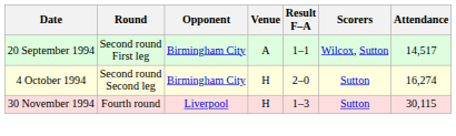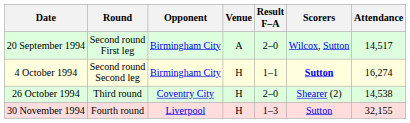 <table class="wikitable" style="text-align:center">
 <tr>
 <th>Date</th>
 <th>Round</th>
 <th>Opponent</th>
 <th>Venue</th>
 <th>Result<br>F–A</th>
 <th>Scorers</th>
 <th>Attendance</th>
 </tr>
 <tr bgcolor="#ddffdd">
 <td>20 September 1994</td>
 <td>Second round<br>First leg</td>
 <td><a href='#'>Birmingham City</a></td>
 <td>A</td>
-<td>1–1</td>
+<td>2–0</td>
 <td><a href='#'>Wilcox</a>, <a href='#'>Sutton</a></td>
 <td>14,517</td>
 </tr>
 <tr bgcolor="#ffffdd">
 <td>4 October 1994</td>
 <td>Second round<br>Second leg</td>
 <td><a href='#'>Birmingham City</a></td>
 <td>H</td>
+<td>1–1</td>
+<td><strong><a href='#'>Sutton</a></strong></td>
+<td>16,274</td>
+</tr>
+<tr bgcolor="#ddffdd">
+<td>26 October 1994</td>
+<td>Third round</td>
+<td><a href='#'>Coventry City</a></td>
+<td>H</td>
 <td>2–0</td>
-<td><a href='#'>Sutton</a></td>
-<td>16,274</td>
+<td><a href='#'>Shearer</a> (2)</td>
+<td>14,538</td>
 </tr>
 <tr bgcolor="#ffdddd">
 <td>30 November 1994</td>
 <td>Fourth round</td>
 <td><a href='#'>Liverpool</a></td>
 <td>H</td>
 <td>1–3</td>
 <td><a href='#'>Sutton</a></td>
-<td>30,115</td>
+<td>32,155</td>
 </tr>
 </table>
